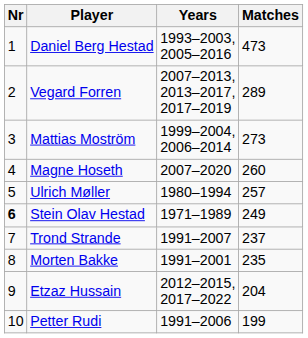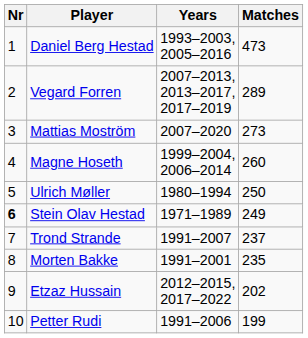 <table class=wikitable>
 <tr>
 <th>Nr</th>
 <th>Player</th>
 <th>Years</th>
 <th>Matches</th>
 </tr>
 <tr>
 <td>1</td>
 <td><a href='#'>Daniel Berg Hestad</a></td>
 <td>1993–2003,<br> 2005–2016</td>
 <td>473</td>
 </tr>
 <tr>
 <td>2</td>
 <td><a href='#'>Vegard Forren</a></td>
 <td>2007–2013,<br> 2013–2017,<br> 2017–2019</td>
 <td>289</td>
 </tr>
 <tr>
 <td>3</td>
 <td><a href='#'>Mattias Moström</a></td>
-<td>1999–2004,<br> 2006–2014</td>
+<td>2007–2020</td>
 <td>273</td>
 </tr>
 <tr>
 <td>4</td>
 <td><a href='#'>Magne Hoseth</a></td>
-<td>2007–2020</td>
+<td>1999–2004,<br> 2006–2014</td>
 <td>260</td>
 </tr>
 <tr>
 <td>5</td>
 <td><a href='#'>Ulrich Møller</a></td>
 <td>1980–1994</td>
-<td>257</td>
+<td>250</td>
 </tr>
 <tr>
 <td><strong>6</strong></td>
 <td><a href='#'>Stein Olav Hestad</a></td>
 <td>1971–1989</td>
 <td>249</td>
 </tr>
 <tr>
 <td>7</td>
 <td><a href='#'>Trond Strande</a></td>
 <td>1991–2007</td>
 <td>237</td>
 </tr>
 <tr>
 <td>8</td>
 <td><a href='#'>Morten Bakke</a></td>
 <td>1991–2001</td>
 <td>235</td>
 </tr>
 <tr>
 <td>9</td>
 <td><a href='#'>Etzaz Hussain</a></td>
 <td>2012–2015,<br> 2017–2022</td>
-<td>204</td>
+<td>202</td>
 </tr>
 <tr>
 <td>10</td>
 <td><a href='#'>Petter Rudi</a></td>
 <td>1991–2006</td>
 <td>199</td>
 </tr>
 </table>
